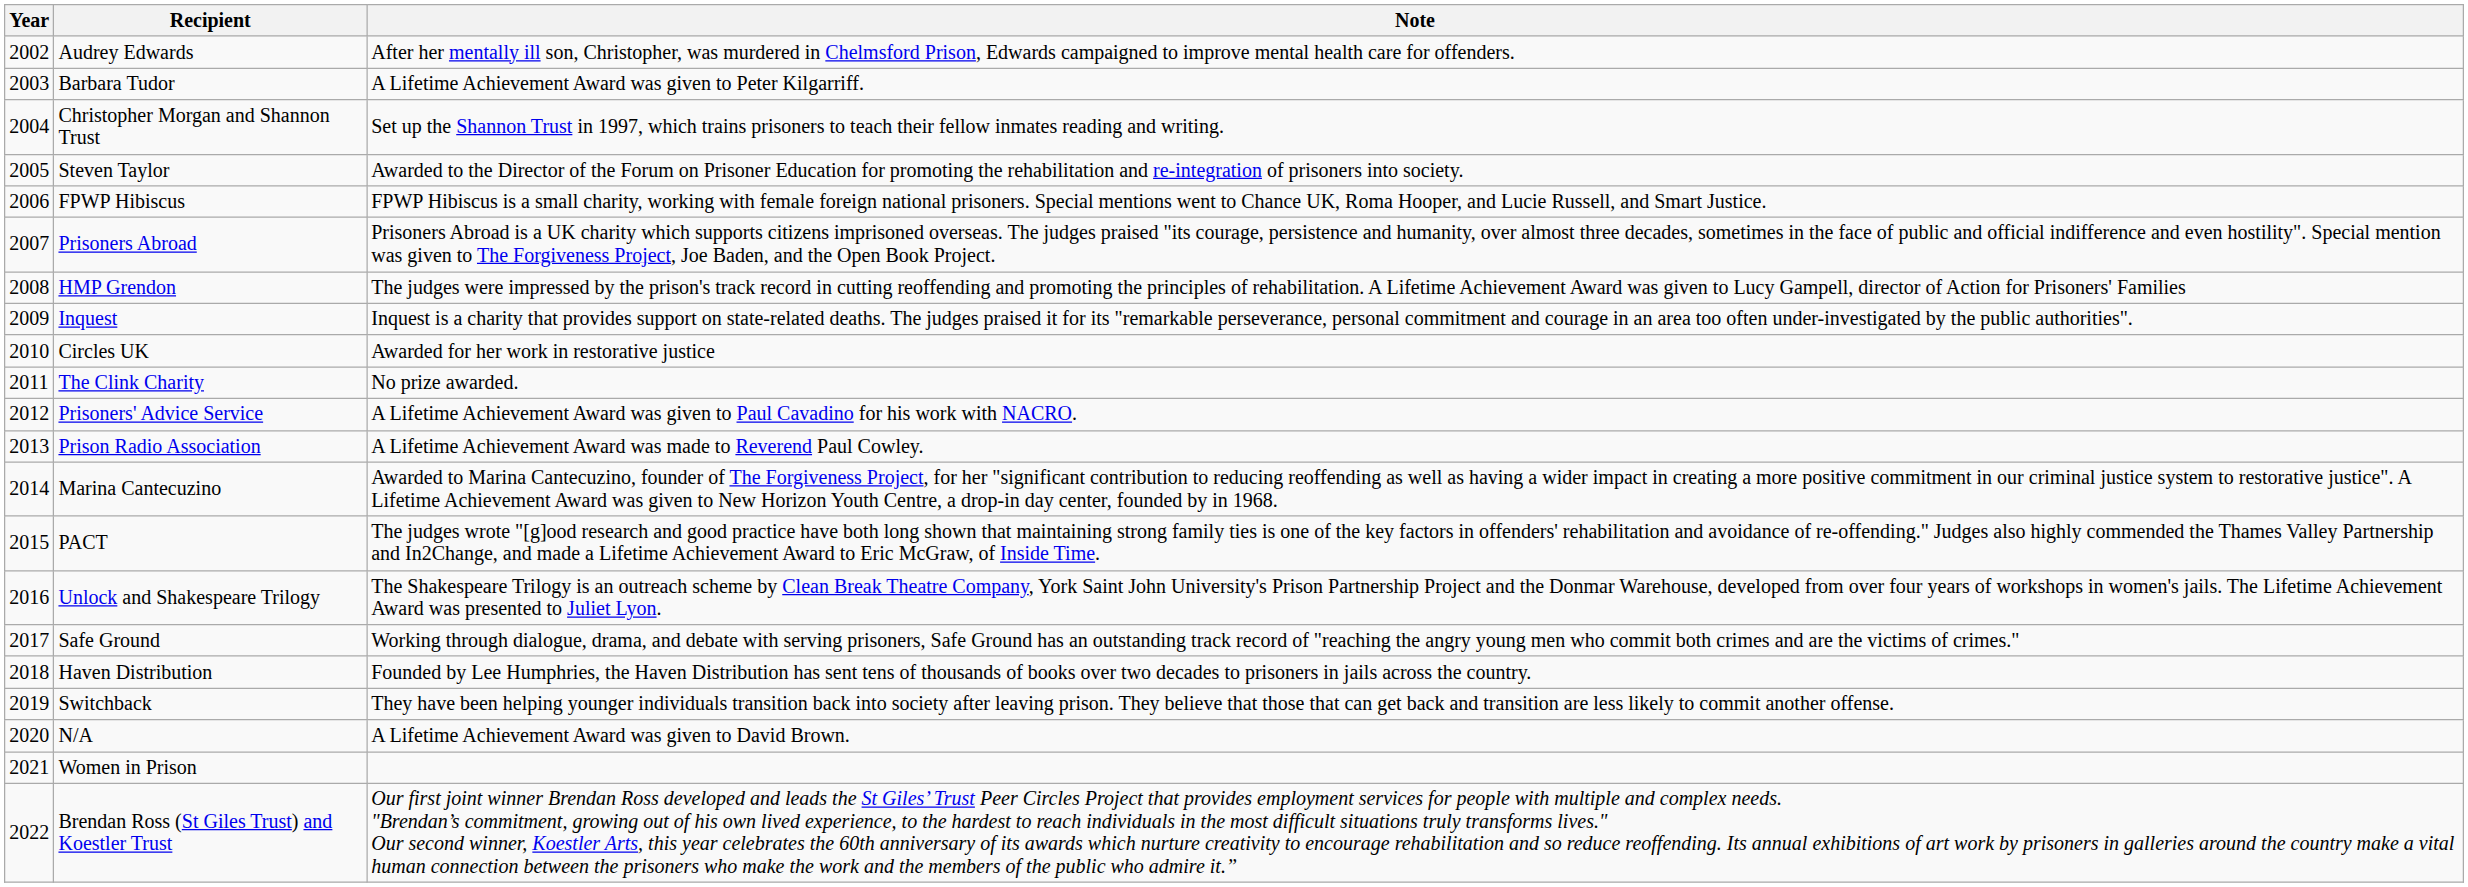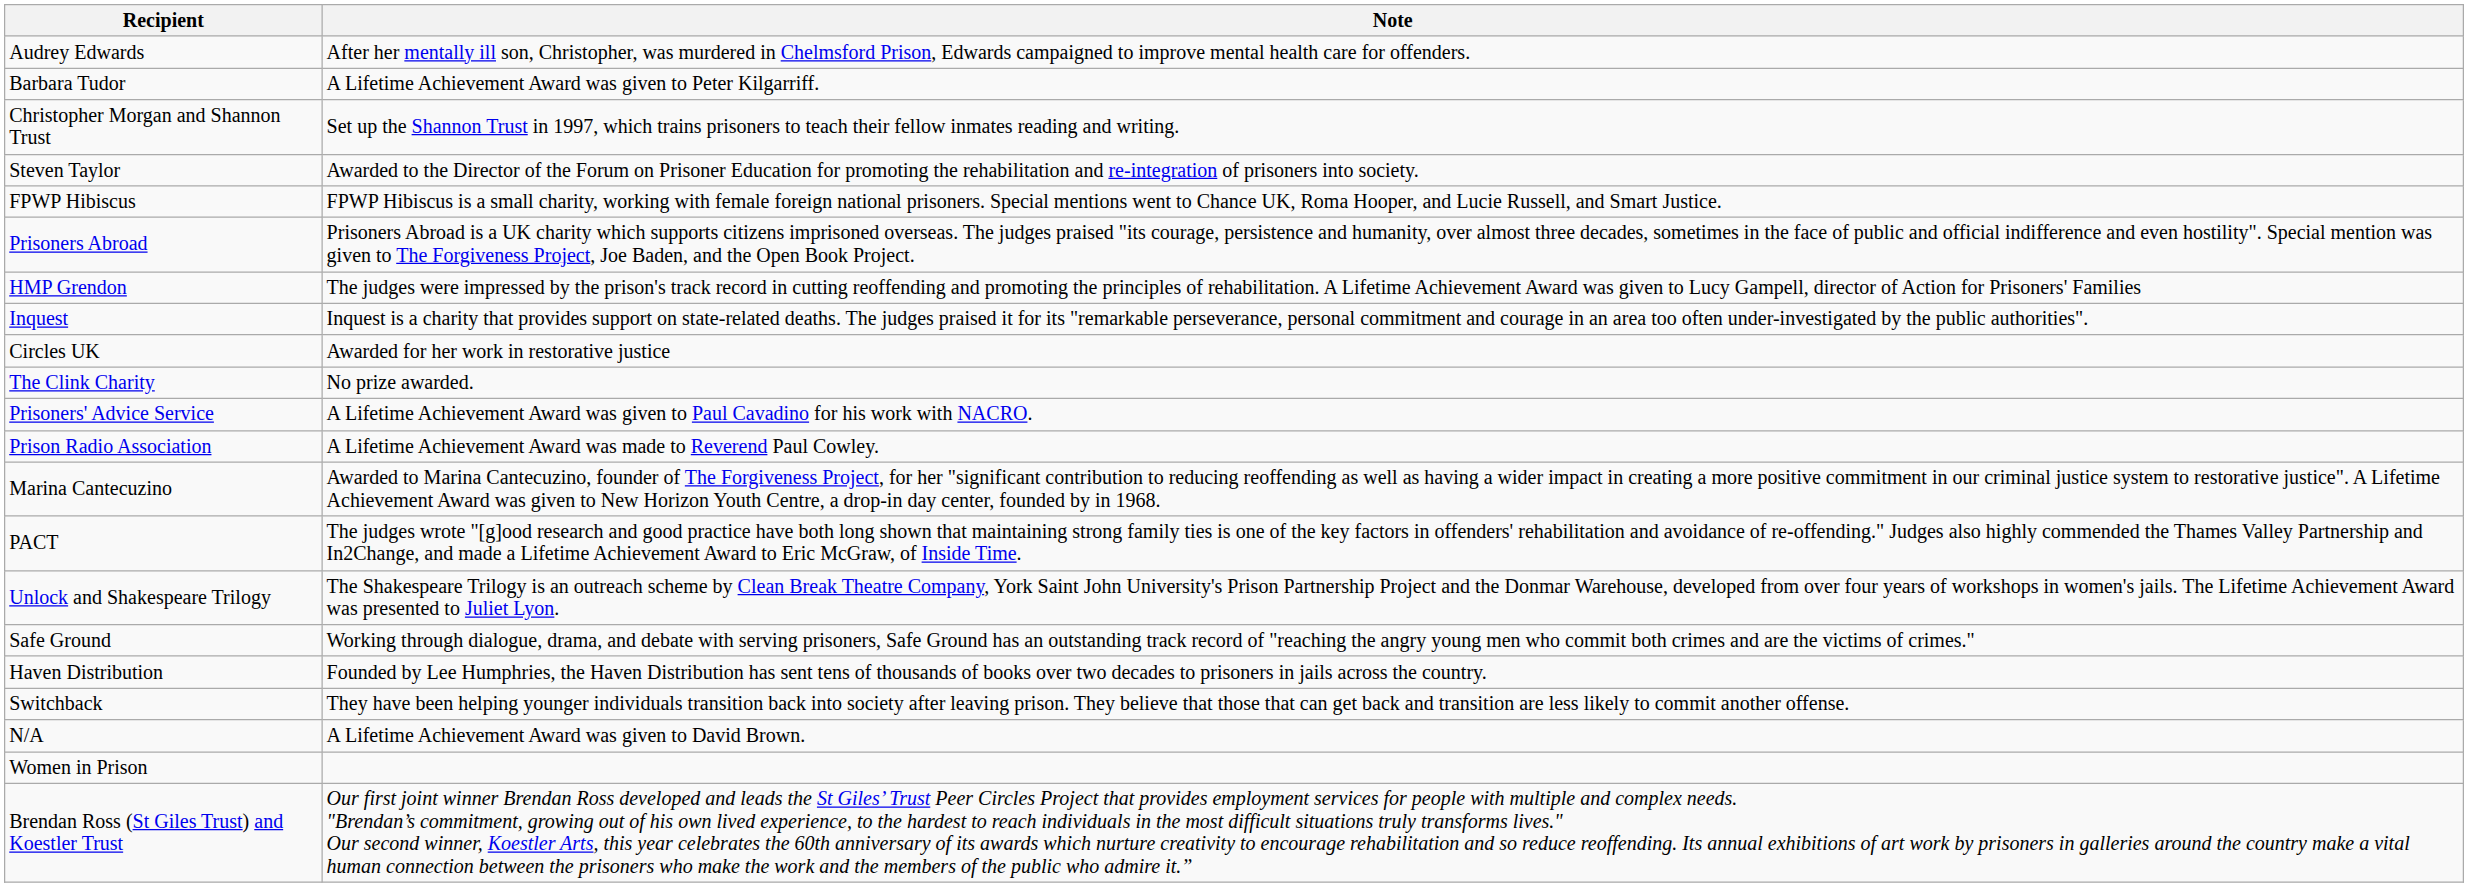 <table class="wikitable">
 <tr>
-<th>Year</th>
 <th>Recipient</th>
 <th>Note</th>
 </tr>
 <tr>
-<td>2002</td>
 <td>Audrey Edwards</td>
 <td>After her <a href='#'>mentally ill</a> son, Christopher, was murdered in <a href='#'>Chelmsford Prison</a>, Edwards campaigned to improve mental health care for offenders.</td>
 </tr>
 <tr>
-<td>2003</td>
 <td>Barbara Tudor</td>
 <td>A Lifetime Achievement Award was given to Peter Kilgarriff.</td>
 </tr>
 <tr>
-<td>2004</td>
 <td>Christopher Morgan and Shannon Trust</td>
 <td>Set up the <a href='#'>Shannon Trust</a> in 1997, which trains prisoners to teach their fellow inmates reading and writing.</td>
 </tr>
 <tr>
-<td>2005</td>
 <td>Steven Taylor</td>
 <td>Awarded to the Director of the Forum on Prisoner Education for promoting the rehabilitation and <a href='#'>re-integration</a> of prisoners into society.</td>
 </tr>
 <tr>
-<td>2006</td>
 <td>FPWP Hibiscus</td>
 <td>FPWP Hibiscus is a small charity, working with female foreign national prisoners. Special mentions went to Chance UK, Roma Hooper, and Lucie Russell, and Smart Justice.</td>
 </tr>
 <tr>
-<td>2007</td>
 <td><a href='#'>Prisoners Abroad</a></td>
 <td>Prisoners Abroad is a UK charity which supports citizens imprisoned overseas. The judges praised "its courage, persistence and humanity, over almost three decades, sometimes in the face of public and official indifference and even hostility". Special mention was given to <a href='#'>The Forgiveness Project</a>, Joe Baden, and the Open Book Project.</td>
 </tr>
 <tr>
-<td>2008</td>
 <td><a href='#'>HMP Grendon</a></td>
 <td>The judges were impressed by the prison's track record in cutting reoffending and promoting the principles of rehabilitation. A Lifetime Achievement Award was given to Lucy Gampell, director of Action for Prisoners' Families</td>
 </tr>
 <tr>
-<td>2009</td>
 <td><a href='#'>Inquest</a></td>
 <td>Inquest is a charity that provides support on state-related deaths. The judges praised it for its "remarkable perseverance, personal commitment and courage in an area too often under-investigated by the public authorities".</td>
 </tr>
 <tr>
-<td>2010</td>
 <td>Circles UK</td>
 <td>Awarded for her work in restorative justice</td>
 </tr>
 <tr>
-<td>2011</td>
 <td><a href='#'>The Clink Charity</a></td>
 <td>No prize awarded.</td>
 </tr>
 <tr>
-<td>2012</td>
 <td><a href='#'>Prisoners' Advice Service</a></td>
 <td>A Lifetime Achievement Award was given to <a href='#'>Paul Cavadino</a> for his work with <a href='#'>NACRO</a>.</td>
 </tr>
 <tr>
-<td>2013</td>
 <td><a href='#'>Prison Radio Association</a></td>
 <td>A Lifetime Achievement Award was made to <a href='#'>Reverend</a> Paul Cowley.</td>
 </tr>
 <tr>
-<td>2014</td>
 <td>Marina Cantecuzino</td>
 <td>Awarded to Marina Cantecuzino, founder of <a href='#'>The Forgiveness Project</a>, for her "significant contribution to reducing reoffending as well as having a wider impact in creating a more positive commitment in our criminal justice system to restorative justice". A Lifetime Achievement Award was given to New Horizon Youth Centre, a drop-in day center, founded by in 1968.</td>
 </tr>
 <tr>
-<td>2015</td>
 <td>PACT</td>
 <td>The judges wrote "[g]ood research and good practice have both long shown that maintaining strong family ties is one of the key factors in offenders' rehabilitation and avoidance of re-offending." Judges also highly commended the Thames Valley Partnership and In2Change, and made a Lifetime Achievement Award to Eric McGraw, of <a href='#'>Inside Time</a>.</td>
 </tr>
 <tr>
-<td>2016</td>
 <td><a href='#'>Unlock</a> and Shakespeare Trilogy</td>
 <td>The Shakespeare Trilogy is an outreach scheme by <a href='#'>Clean Break Theatre Company</a>, York Saint John University's Prison Partnership Project and the Donmar Warehouse, developed from over four years of workshops in women's jails.  The Lifetime Achievement Award was presented to <a href='#'>Juliet Lyon</a>.</td>
 </tr>
 <tr>
-<td>2017</td>
 <td>Safe Ground</td>
 <td>Working through dialogue, drama, and debate with serving prisoners, Safe Ground has an outstanding track record of "reaching the angry young men who commit both crimes and are the victims of crimes."</td>
 </tr>
 <tr>
-<td>2018</td>
 <td>Haven Distribution</td>
 <td>Founded by Lee Humphries, the Haven Distribution has sent tens of thousands of books over two decades to prisoners in jails across the country.</td>
 </tr>
 <tr>
-<td>2019</td>
 <td>Switchback</td>
 <td>They have been helping younger individuals transition back into society after leaving prison. They believe that those that can get back and transition are less likely to commit another offense.</td>
 </tr>
 <tr>
-<td>2020</td>
 <td>N/A</td>
 <td>A Lifetime Achievement Award was given to David Brown.</td>
 </tr>
 <tr>
-<td>2021</td>
 <td>Women in Prison</td>
 <td></td>
 </tr>
 <tr>
-<td>2022</td>
 <td>Brendan Ross (<a href='#'>St Giles Trust</a>) <a href='#'>and</a> <a href='#'>Koestler Trust</a></td>
 <td><em>Our first joint winner Brendan Ross developed and leads the <a href='#'>St Giles’ Trust</a> Peer Circles Project that provides employment services for people with multiple and complex needs.</em><br><em>"Brendan’s commitment, growing out of his own lived experience, to the hardest to reach individuals in the most difficult situations truly transforms lives."</em><br><em>Our second winner, <a href='#'>Koestler Arts</a>, this year celebrates the 60th anniversary of its awards which nurture creativity to encourage rehabilitation and so reduce reoffending. Its annual exhibitions of art work by prisoners in galleries around the country make a vital human connection between the prisoners who make the work and the members of the public who admire it.”</em></td>
 </tr>
 </table>
